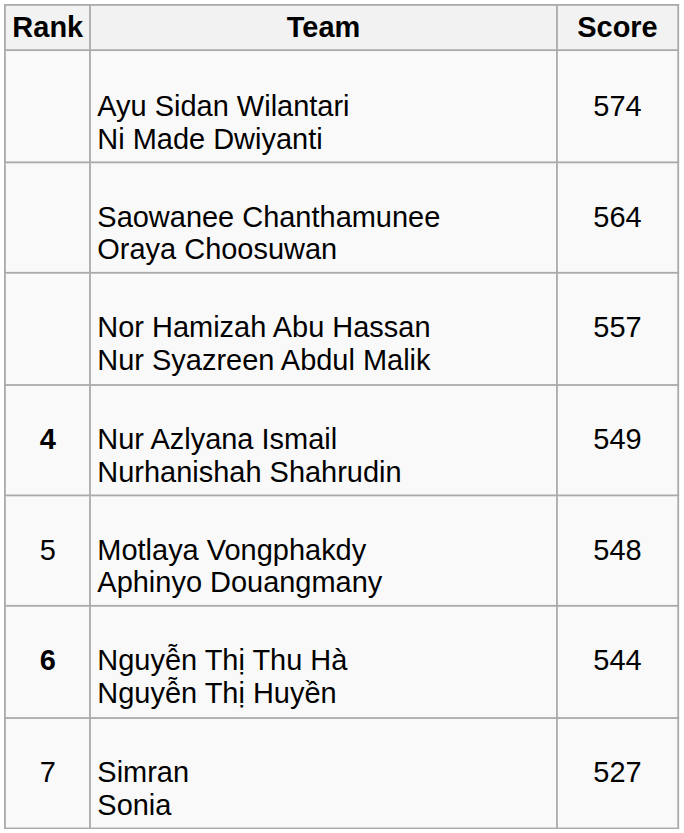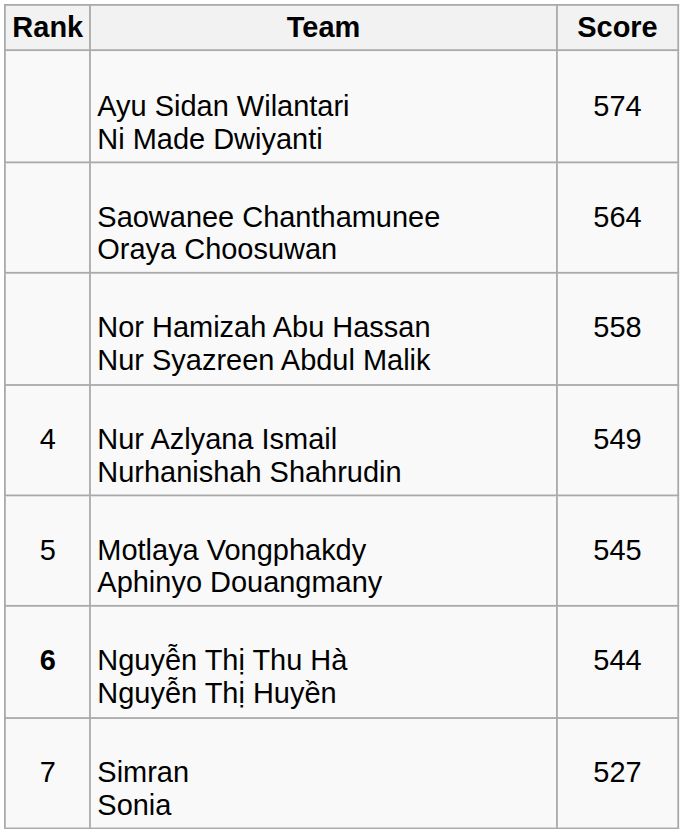 <table class=wikitable style="text-align:center">
 <tr>
 <th width=40>Rank</th>
 <th width=250>Team</th>
 <th width=60>Score</th>
 </tr>
 <tr>
 <td></td>
 <td align=left><br>Ayu Sidan Wilantari<br>Ni Made Dwiyanti</td>
 <td>574</td>
 </tr>
 <tr>
 <td></td>
 <td align=left><br>Saowanee Chanthamunee<br>Oraya Choosuwan</td>
 <td>564</td>
 </tr>
 <tr>
 <td></td>
 <td align=left><br>Nor Hamizah Abu Hassan<br>Nur Syazreen Abdul Malik</td>
-<td>557</td>
+<td>558</td>
 </tr>
 <tr>
-<td><strong>4</strong></td>
+<td>4</td>
 <td align=left><br>Nur Azlyana Ismail<br>Nurhanishah Shahrudin</td>
 <td>549</td>
 </tr>
 <tr>
 <td>5</td>
 <td align=left><br>Motlaya Vongphakdy<br>Aphinyo Douangmany</td>
-<td>548</td>
+<td>545</td>
 </tr>
 <tr>
 <td><strong>6</strong></td>
 <td align=left><br>Nguyễn Thị Thu Hà<br>Nguyễn Thị Huyền</td>
 <td>544</td>
 </tr>
 <tr>
 <td>7</td>
 <td align=left><br>Simran<br>Sonia</td>
 <td>527</td>
 </tr>
 </table>
